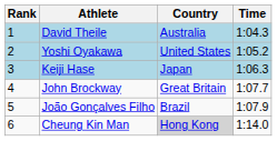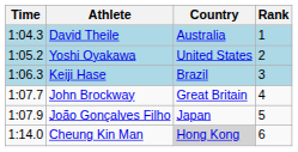 <table class="wikitable">
 <tr>
-<th>Rank</th>
+<th>Time</th>
 <th>Athlete</th>
 <th>Country</th>
-<th>Time</th>
+<th>Rank</th>
 </tr>
 <tr bgcolor=lightblue>
-<td>1</td>
+<td>1:04.3</td>
 <td><a href='#'>David Theile</a></td>
 <td><a href='#'>Australia</a></td>
-<td>1:04.3</td>
+<td>1</td>
 </tr>
 <tr bgcolor=lightblue>
-<td>2</td>
+<td>1:05.2</td>
 <td><a href='#'>Yoshi Oyakawa</a></td>
 <td><a href='#'>United States</a></td>
-<td>1:05.2</td>
+<td>2</td>
 </tr>
 <tr bgcolor=lightblue>
+<td>1:06.3</td>
+<td><a href='#'>Keiji Hase</a></td>
+<td><a href='#'>Brazil</a></td>
 <td>3</td>
-<td><a href='#'>Keiji Hase</a></td>
-<td><a href='#'>Japan</a></td>
-<td>1:06.3</td>
 </tr>
 <tr>
-<td>4</td>
+<td>1:07.7</td>
 <td><a href='#'>John Brockway</a></td>
 <td><a href='#'>Great Britain</a></td>
-<td>1:07.7</td>
+<td>4</td>
 </tr>
 <tr>
+<td>1:07.9</td>
+<td><a href='#'>João Gonçalves Filho</a></td>
+<td><a href='#'>Japan</a></td>
 <td>5</td>
-<td><a href='#'>João Gonçalves Filho</a></td>
-<td><a href='#'>Brazil</a></td>
-<td>1:07.9</td>
 </tr>
 <tr>
-<td>6</td>
+<td>1:14.0</td>
 <td><a href='#'>Cheung Kin Man</a></td>
 <td style="background: lightgrey;"><a href='#'>Hong Kong</a></td>
-<td>1:14.0</td>
+<td>6</td>
 </tr>
 </table>
